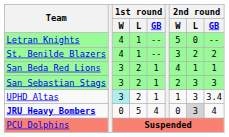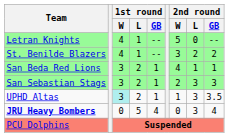 <table class="wikitable" align="center"|>
 <tr>
 <th rowspan=2>Team</th>
 <th rowspan=9></th>
 <th colspan=3>1st round</th>
 <th rowspan=8></th>
 <th colspan=3>2nd round</th>
 </tr>
 <tr>
 <th width=20px>W</th>
 <th width=20px>L</th>
 <th width=20px><a href='#'>GB</a></th>
 <th width=20px>W</th>
 <th width=20px>L</th>
 <th width=20px><a href='#'>GB</a></th>
 </tr>
 <tr align="center" bgcolor="#98fb98">
 <td align="left"> <a href='#'>Letran Knights</a></td>
 <td>4</td>
 <td>1</td>
 <td>--</td>
 <td>5</td>
 <td>0</td>
 <td>--</td>
 </tr>
 <tr align="center" bgcolor="#98fb98">
 <td align="left"> <a href='#'>St. Benilde Blazers</a></td>
 <td>4</td>
 <td>1</td>
 <td>--</td>
 <td>3</td>
 <td>2</td>
 <td>2</td>
 </tr>
 <tr align="center" bgcolor="#98fb98">
 <td align="left"> <a href='#'>San Beda Red Lions</a></td>
 <td>3</td>
 <td>2</td>
 <td>1</td>
 <td>4</td>
 <td>1</td>
 <td>1</td>
 </tr>
 <tr align="center" bgcolor="#98fb98">
 <td align="left"> <a href='#'>San Sebastian Stags</a></td>
 <td>3</td>
 <td>2</td>
 <td>1</td>
 <td>2</td>
 <td>3</td>
 <td>3</td>
 </tr>
 <tr align="center">
 <td align="left"> <a href='#'>UPHD Altas</a></td>
 <td style="background: paleturquoise;">3</td>
 <td>2</td>
 <td>1</td>
 <td>1</td>
 <td>3</td>
-<td>3.4</td>
+<td>3.5</td>
 </tr>
 <tr align="center">
 <td align="left"> <strong><a href='#'>JRU Heavy Bombers</a></strong></td>
 <td>0</td>
 <td>5</td>
 <td>4</td>
 <td>0</td>
-<td style="background: lightgrey;">3</td>
+<td>3</td>
 <td>4</td>
 </tr>
 <tr align="center" bgcolor="#fa8072">
 <td align="left"> <a href='#'>PCU Dolphins</a></td>
 <td colspan=7><strong>Suspended</strong></td>
 </tr>
 </table>
